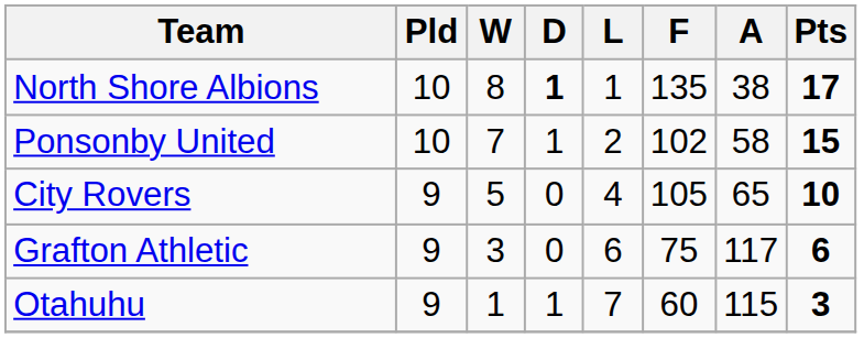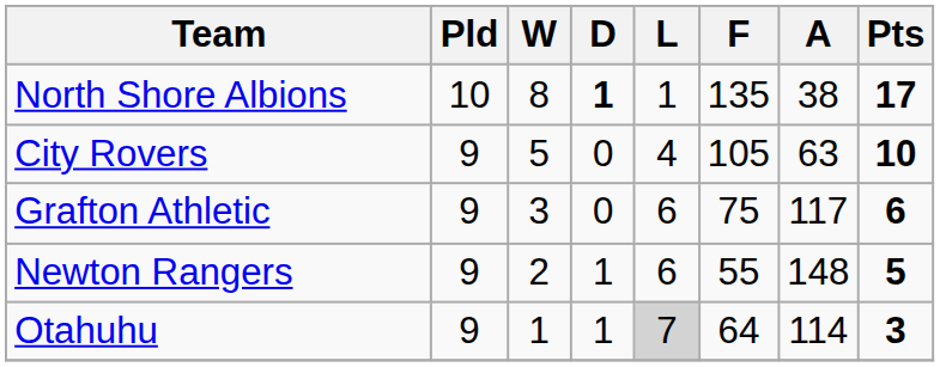 <table class="wikitable" style="text-align:center;">
 <tr>
 <th width=175>Team</th>
 <th width=20 abbr="Played">Pld</th>
 <th width=20 abbr="Won">W</th>
 <th width=20 abbr="Drawn">D</th>
 <th width=20 abbr="Lost">L</th>
 <th width=20 abbr="For">F</th>
 <th width=20 abbr="Against">A</th>
 <th width=20 abbr="Points">Pts</th>
 </tr>
 <tr>
 <td style="text-align:left;"><a href='#'>North Shore Albions</a></td>
 <td>10</td>
 <td>8</td>
 <td><strong>1</strong></td>
 <td>1</td>
 <td>135</td>
 <td>38</td>
 <td><strong>17</strong></td>
 </tr>
 <tr>
-<td style="text-align:left;"><a href='#'>Ponsonby United</a></td>
-<td>10</td>
-<td>7</td>
-<td>1</td>
-<td>2</td>
-<td>102</td>
-<td>58</td>
-<td><strong>15</strong></td>
-</tr>
-<tr>
 <td style="text-align:left;"><a href='#'>City Rovers</a></td>
 <td>9</td>
 <td>5</td>
 <td>0</td>
 <td>4</td>
 <td>105</td>
-<td>65</td>
+<td>63</td>
 <td><strong>10</strong></td>
 </tr>
 <tr>
 <td style="text-align:left;"><a href='#'>Grafton Athletic</a></td>
 <td>9</td>
 <td>3</td>
 <td>0</td>
 <td>6</td>
 <td>75</td>
 <td>117</td>
 <td><strong>6</strong></td>
 </tr>
 <tr>
+<td style="text-align:left;"><a href='#'>Newton Rangers</a></td>
+<td>9</td>
+<td>2</td>
+<td>1</td>
+<td>6</td>
+<td>55</td>
+<td>148</td>
+<td><strong>5</strong></td>
+</tr>
+<tr>
 <td style="text-align:left;"><a href='#'>Otahuhu</a></td>
 <td>9</td>
 <td>1</td>
 <td>1</td>
-<td>7</td>
-<td>60</td>
-<td>115</td>
+<td style="background: lightgrey;">7</td>
+<td>64</td>
+<td>114</td>
 <td><strong>3</strong></td>
 </tr>
 <tr>
 </tr>
 </table>
